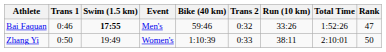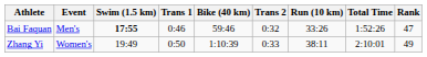 <table class="wikitable" style="font-size:90%">
 <tr>
 <th>Athlete</th>
+<th>Event</th>
+<th>Swim (1.5 km)</th>
 <th>Trans 1</th>
-<th>Swim (1.5 km)</th>
-<th>Event</th>
 <th>Bike (40 km)</th>
 <th>Trans 2</th>
 <th>Run (10 km)</th>
 <th>Total Time</th>
 <th>Rank</th>
 </tr>
 <tr align=center>
 <td align=left><a href='#'>Bai Faquan</a></td>
+<td align=left><a href='#'>Men's</a></td>
+<td><strong>17:55</strong></td>
 <td>0:46</td>
-<td><strong>17:55</strong></td>
-<td align=left><a href='#'>Men's</a></td>
 <td>59:46</td>
 <td>0:32</td>
 <td>33:26</td>
 <td>1:52:26</td>
 <td>47</td>
 </tr>
 <tr align=center>
 <td align=left><a href='#'>Zhang Yi</a></td>
+<td align=left><a href='#'>Women's</a></td>
+<td>19:49</td>
 <td>0:50</td>
-<td>19:49</td>
-<td align=left><a href='#'>Women's</a></td>
 <td>1:10:39</td>
 <td>0:33</td>
 <td>38:11</td>
 <td>2:10:01</td>
-<td>50</td>
+<td>49</td>
 </tr>
 </table>
